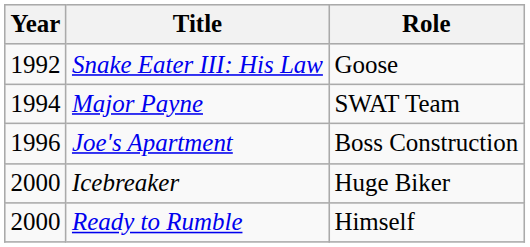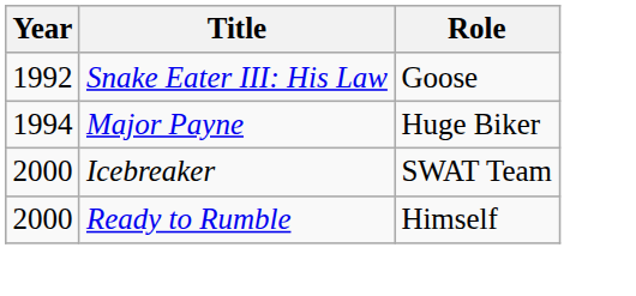 <table class="wikitable sortable">
 <tr>
 <th>Year</th>
 <th>Title</th>
 <th>Role</th>
 </tr>
 <tr>
 <td>1992</td>
 <td><em><a href='#'>Snake Eater III: His Law</a></em></td>
 <td>Goose</td>
 </tr>
 <tr>
 <td>1994</td>
 <td><em><a href='#'>Major Payne</a></em></td>
-<td>SWAT Team</td>
-</tr>
-<tr>
-<td>1996</td>
-<td><em><a href='#'>Joe's Apartment</a></em></td>
-<td>Boss Construction</td>
+<td>Huge Biker</td>
 </tr>
 <tr>
 <td>2000</td>
 <td><em>Icebreaker</em></td>
-<td>Huge Biker</td>
+<td>SWAT Team</td>
 </tr>
 <tr>
 <td>2000</td>
 <td><em><a href='#'>Ready to Rumble</a></em></td>
 <td>Himself</td>
 </tr>
 </table>
